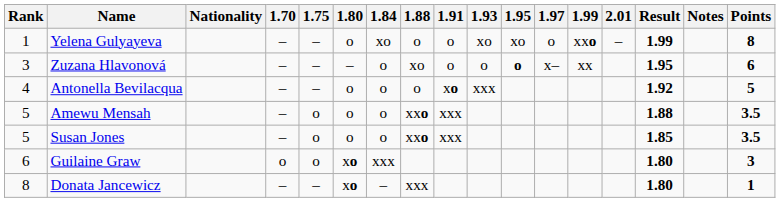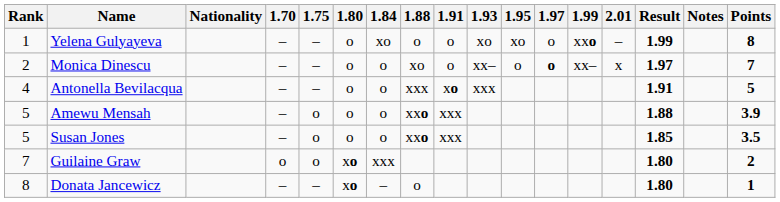 <table class="wikitable sortable" style="text-align:center">
 <tr>
 <th>Rank</th>
 <th>Name</th>
 <th>Nationality</th>
 <th>1.70</th>
 <th>1.75</th>
 <th>1.80</th>
 <th>1.84</th>
 <th>1.88</th>
 <th>1.91</th>
 <th>1.93</th>
 <th>1.95</th>
 <th>1.97</th>
 <th>1.99</th>
 <th>2.01</th>
 <th>Result</th>
 <th>Notes</th>
 <th>Points</th>
 </tr>
 <tr>
 <td>1</td>
 <td align=left><a href='#'>Yelena Gulyayeva</a></td>
 <td align=left></td>
 <td>–</td>
 <td>–</td>
 <td>o</td>
 <td>xo</td>
 <td>o</td>
 <td>o</td>
 <td>xo</td>
 <td>xo</td>
 <td>o</td>
 <td>xx<strong>o</strong></td>
 <td>–</td>
 <td><strong>1.99</strong></td>
 <td></td>
 <td><strong>8</strong></td>
 </tr>
 <tr>
-<td>3</td>
-<td align=left><a href='#'>Zuzana Hlavonová</a></td>
+<td>2</td>
+<td align=left><a href='#'>Monica Dinescu</a></td>
 <td align=left></td>
 <td>–</td>
 <td>–</td>
-<td>–</td>
+<td>o</td>
 <td>o</td>
 <td>xo</td>
 <td>o</td>
+<td>xx–</td>
 <td>o</td>
 <td><strong>o</strong></td>
-<td>x–</td>
-<td>xx</td>
+<td>xx–</td>
+<td>x</td>
+<td><strong>1.97</strong></td>
 <td></td>
-<td><strong>1.95</strong></td>
-<td></td>
-<td><strong>6</strong></td>
+<td><strong>7</strong></td>
 </tr>
 <tr>
 <td>4</td>
 <td align=left><a href='#'>Antonella Bevilacqua</a></td>
 <td align=left></td>
 <td>–</td>
 <td>–</td>
 <td>o</td>
 <td>o</td>
-<td>o</td>
+<td>xxx</td>
 <td>x<strong>o</strong></td>
 <td>xxx</td>
 <td></td>
 <td></td>
 <td></td>
 <td></td>
-<td><strong>1.92</strong></td>
+<td><strong>1.91</strong></td>
 <td></td>
 <td><strong>5</strong></td>
 </tr>
 <tr>
 <td>5</td>
 <td align=left><a href='#'>Amewu Mensah</a></td>
 <td align=left></td>
 <td>–</td>
 <td>o</td>
 <td>o</td>
 <td>o</td>
 <td>xx<strong>o</strong></td>
 <td>xxx</td>
 <td></td>
 <td></td>
 <td></td>
 <td></td>
 <td></td>
 <td><strong>1.88</strong></td>
 <td></td>
-<td><strong>3.5</strong></td>
+<td><strong>3.9</strong></td>
 </tr>
 <tr>
 <td>5</td>
 <td align=left><a href='#'>Susan Jones</a></td>
 <td align=left></td>
 <td>–</td>
 <td>o</td>
 <td>o</td>
 <td>o</td>
 <td>xx<strong>o</strong></td>
 <td>xxx</td>
 <td></td>
 <td></td>
 <td></td>
 <td></td>
 <td></td>
 <td><strong>1.85</strong></td>
 <td></td>
 <td><strong>3.5</strong></td>
 </tr>
 <tr>
-<td>6</td>
+<td>7</td>
 <td align=left><a href='#'>Guilaine Graw</a></td>
 <td align=left></td>
 <td>o</td>
 <td>o</td>
 <td>x<strong>o</strong></td>
 <td>xxx</td>
 <td></td>
 <td></td>
 <td></td>
 <td></td>
 <td></td>
 <td></td>
 <td></td>
 <td><strong>1.80</strong></td>
 <td></td>
-<td><strong>3</strong></td>
+<td><strong>2</strong></td>
 </tr>
 <tr>
 <td>8</td>
 <td align=left><a href='#'>Donata Jancewicz</a></td>
 <td align=left></td>
 <td>–</td>
 <td>–</td>
 <td>x<strong>o</strong></td>
 <td>–</td>
-<td>xxx</td>
+<td>o</td>
 <td></td>
 <td></td>
 <td></td>
 <td></td>
 <td></td>
 <td></td>
 <td><strong>1.80</strong></td>
 <td></td>
 <td><strong>1</strong></td>
 </tr>
 </table>
